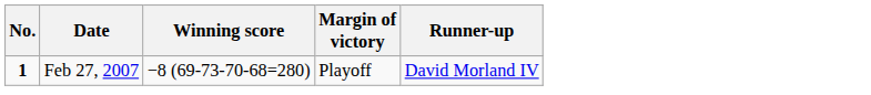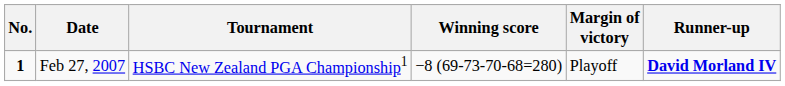 <table class="wikitable" style="font-size:95%;">
 <tr>
 <th>No.</th>
 <th>Date</th>
+<th>Tournament</th>
 <th>Winning score</th>
 <th>Margin of<br>victory</th>
 <th>Runner-up</th>
 </tr>
 <tr>
 <td align=center><strong>1</strong></td>
 <td align=right>Feb 27, <a href='#'>2007</a></td>
+<td><a href='#'>HSBC New Zealand PGA Championship</a><sup>1</sup></td>
 <td>−8 (69-73-70-68=280)</td>
 <td>Playoff</td>
-<td> <a href='#'>David Morland IV</a></td>
+<td><strong> <a href='#'>David Morland IV</a></strong></td>
 </tr>
 </table>
